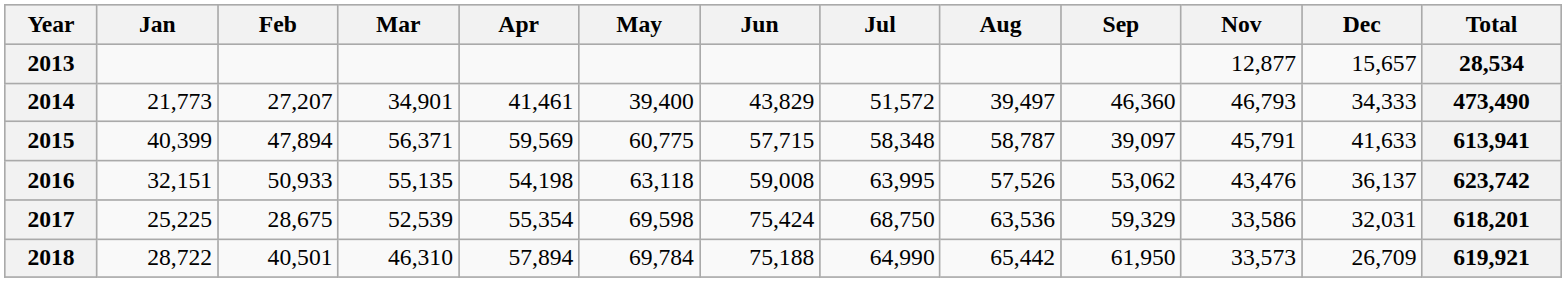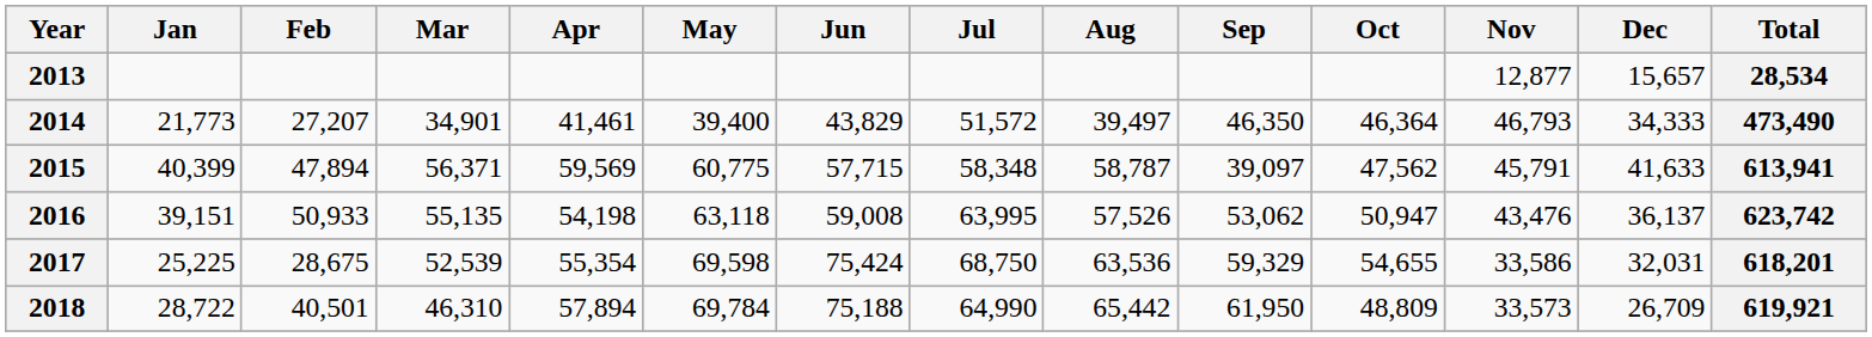 <table class=wikitable style="text-align:right; font-size:0.9em; width:950px;">
 <tr>
 <th>Year</th>
 <th>Jan</th>
 <th>Feb</th>
 <th>Mar</th>
 <th>Apr</th>
 <th>May</th>
 <th>Jun</th>
 <th>Jul</th>
 <th>Aug</th>
 <th>Sep</th>
+<th>Oct</th>
 <th>Nov</th>
 <th>Dec</th>
 <th>Total</th>
 </tr>
 <tr>
 <th>2013</th>
+<td></td>
 <td></td>
 <td></td>
 <td></td>
 <td></td>
 <td></td>
 <td></td>
 <td></td>
 <td></td>
 <td></td>
 <td>12,877</td>
 <td>15,657</td>
 <th>28,534</th>
 </tr>
 <tr>
 <th>2014</th>
 <td>21,773</td>
 <td>27,207</td>
 <td>34,901</td>
 <td>41,461</td>
 <td>39,400</td>
 <td>43,829</td>
 <td>51,572</td>
 <td>39,497</td>
-<td>46,360</td>
+<td>46,350</td>
+<td>46,364</td>
 <td>46,793</td>
 <td>34,333</td>
 <th>473,490</th>
 </tr>
 <tr>
 <th>2015</th>
 <td>40,399</td>
 <td>47,894</td>
 <td>56,371</td>
 <td>59,569</td>
 <td>60,775</td>
 <td>57,715</td>
 <td>58,348</td>
 <td>58,787</td>
 <td>39,097</td>
+<td>47,562</td>
 <td>45,791</td>
 <td>41,633</td>
 <th>613,941</th>
 </tr>
 <tr>
 <th>2016</th>
-<td>32,151</td>
+<td>39,151</td>
 <td>50,933</td>
 <td>55,135</td>
 <td>54,198</td>
 <td>63,118</td>
 <td>59,008</td>
 <td>63,995</td>
 <td>57,526</td>
 <td>53,062</td>
+<td>50,947</td>
 <td>43,476</td>
 <td>36,137</td>
 <th>623,742</th>
 </tr>
 <tr>
 <th>2017</th>
 <td>25,225</td>
 <td>28,675</td>
 <td>52,539</td>
 <td>55,354</td>
 <td>69,598</td>
 <td>75,424</td>
 <td>68,750</td>
 <td>63,536</td>
 <td>59,329</td>
+<td>54,655</td>
 <td>33,586</td>
 <td>32,031</td>
 <th>618,201</th>
 </tr>
 <tr>
 <th>2018</th>
 <td>28,722</td>
 <td>40,501</td>
 <td>46,310</td>
 <td>57,894</td>
 <td>69,784</td>
 <td>75,188</td>
 <td>64,990</td>
 <td>65,442</td>
 <td>61,950</td>
+<td>48,809</td>
 <td>33,573</td>
 <td>26,709</td>
 <th>619,921</th>
 </tr>
 </table>
